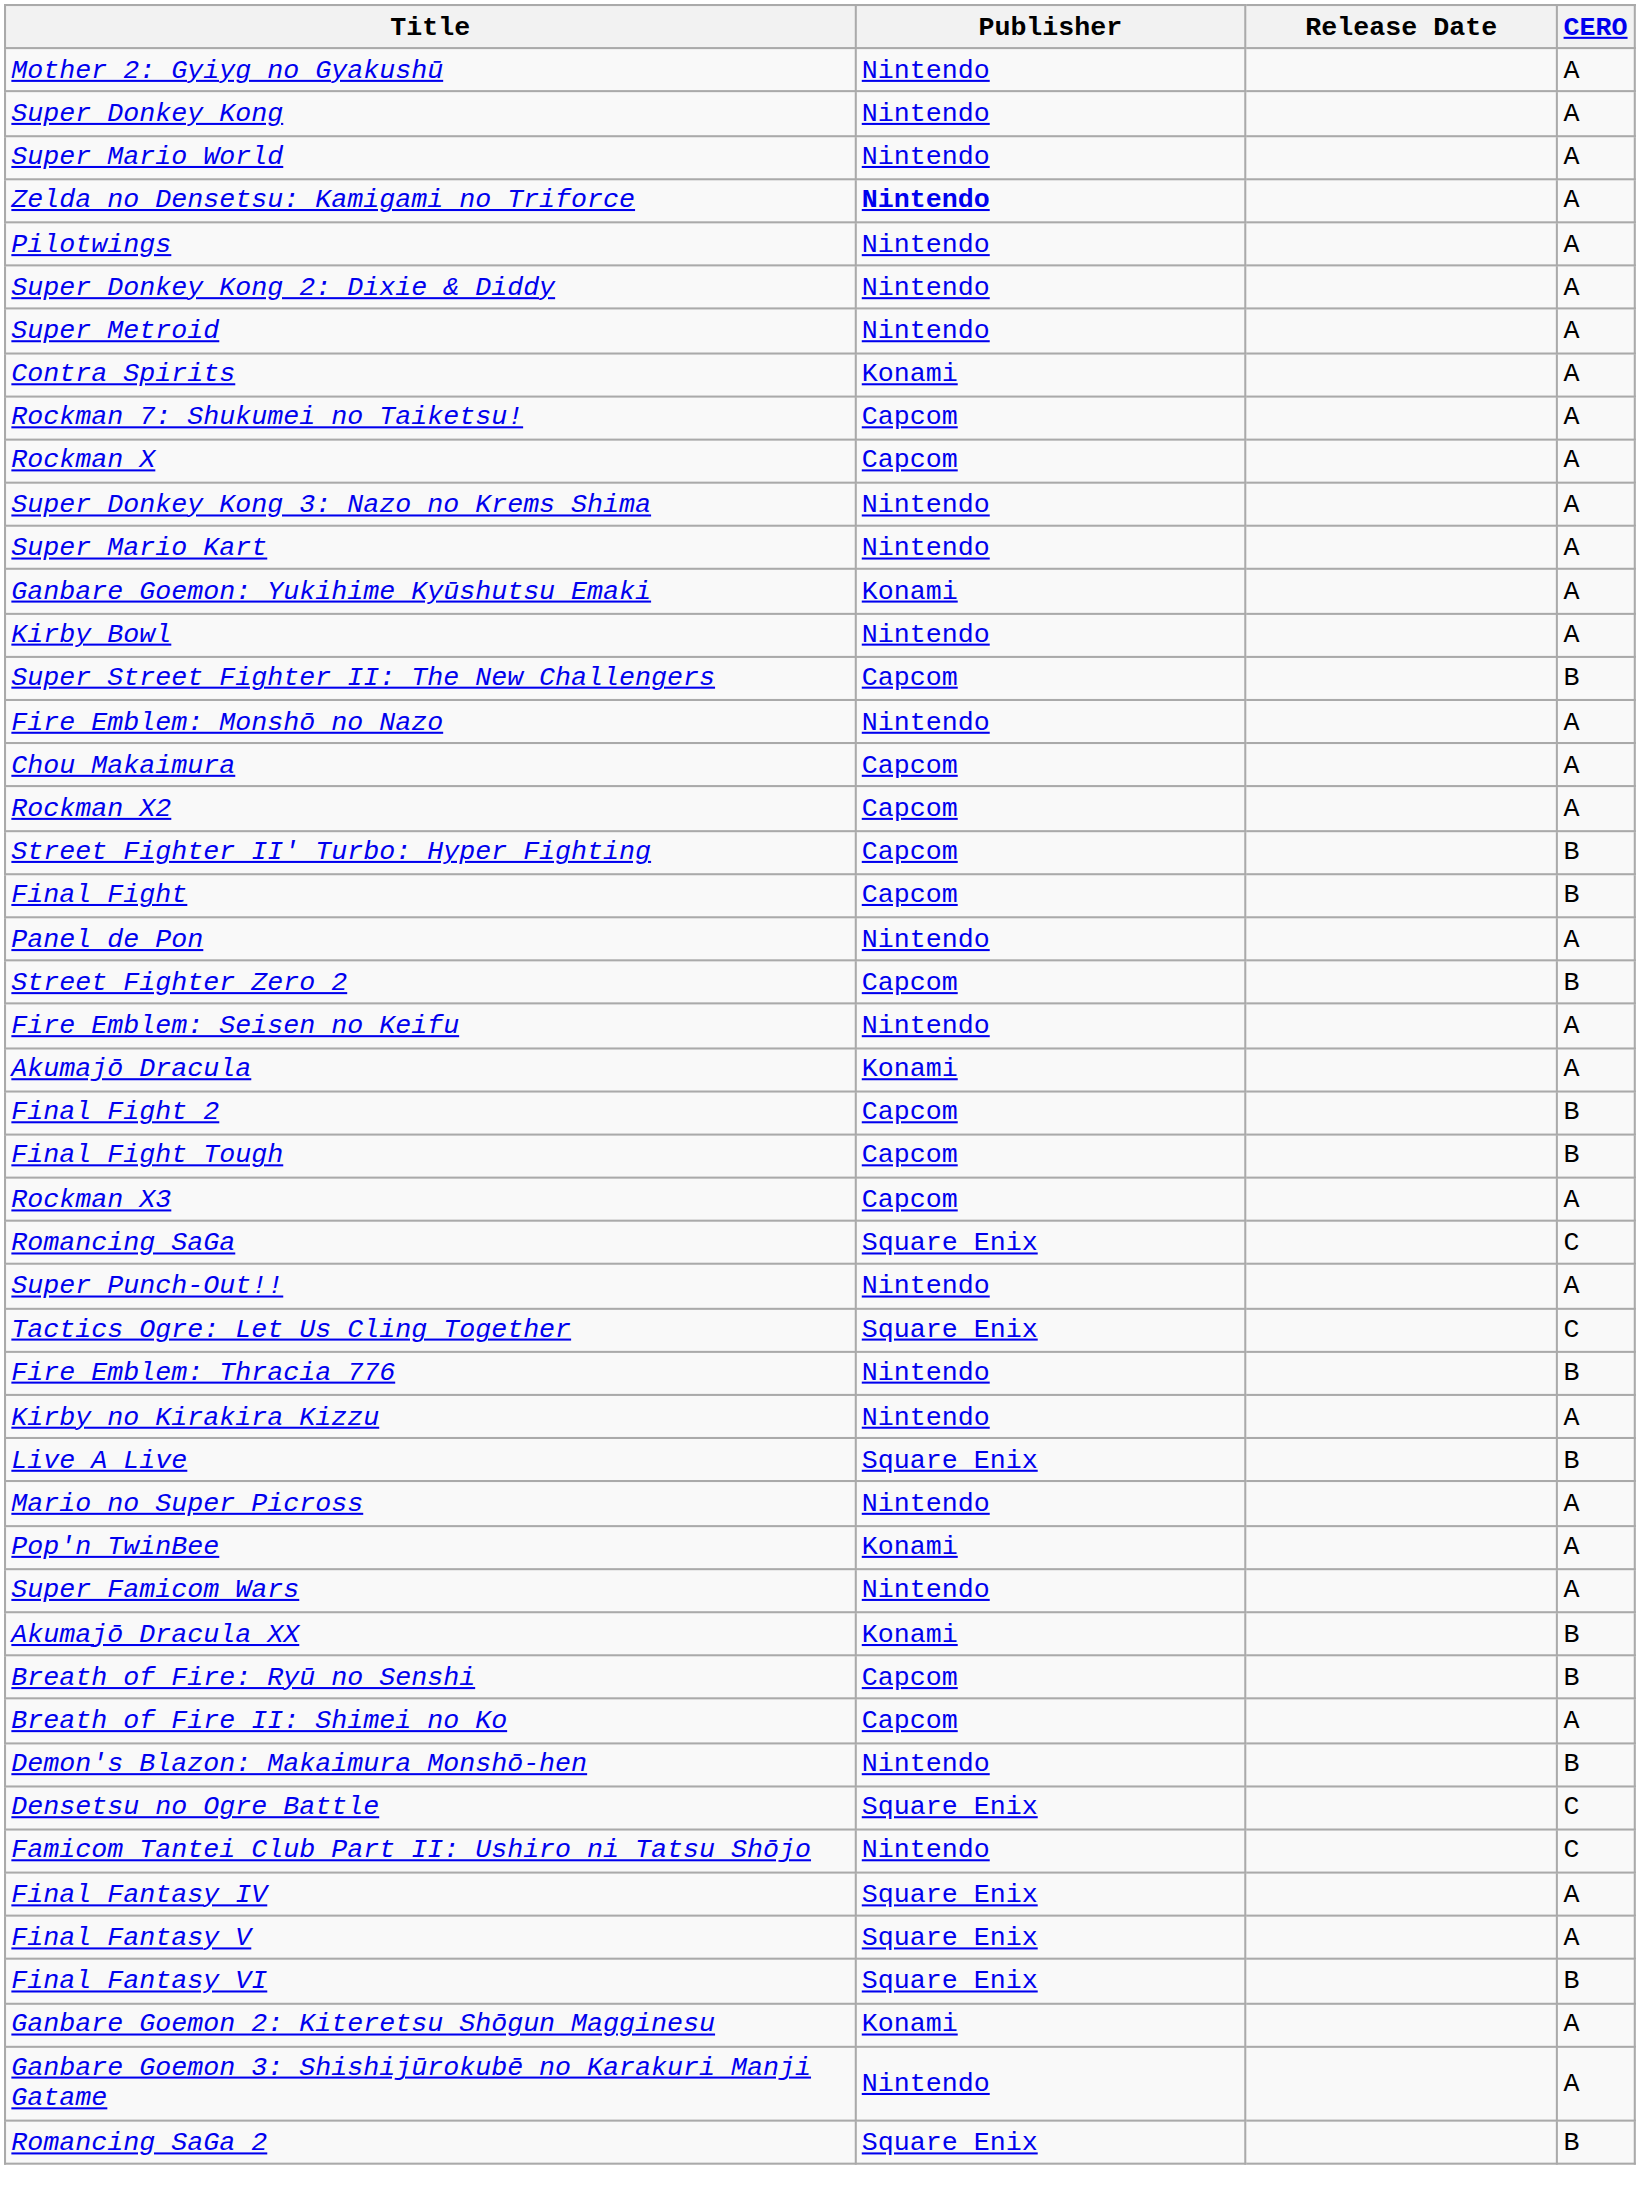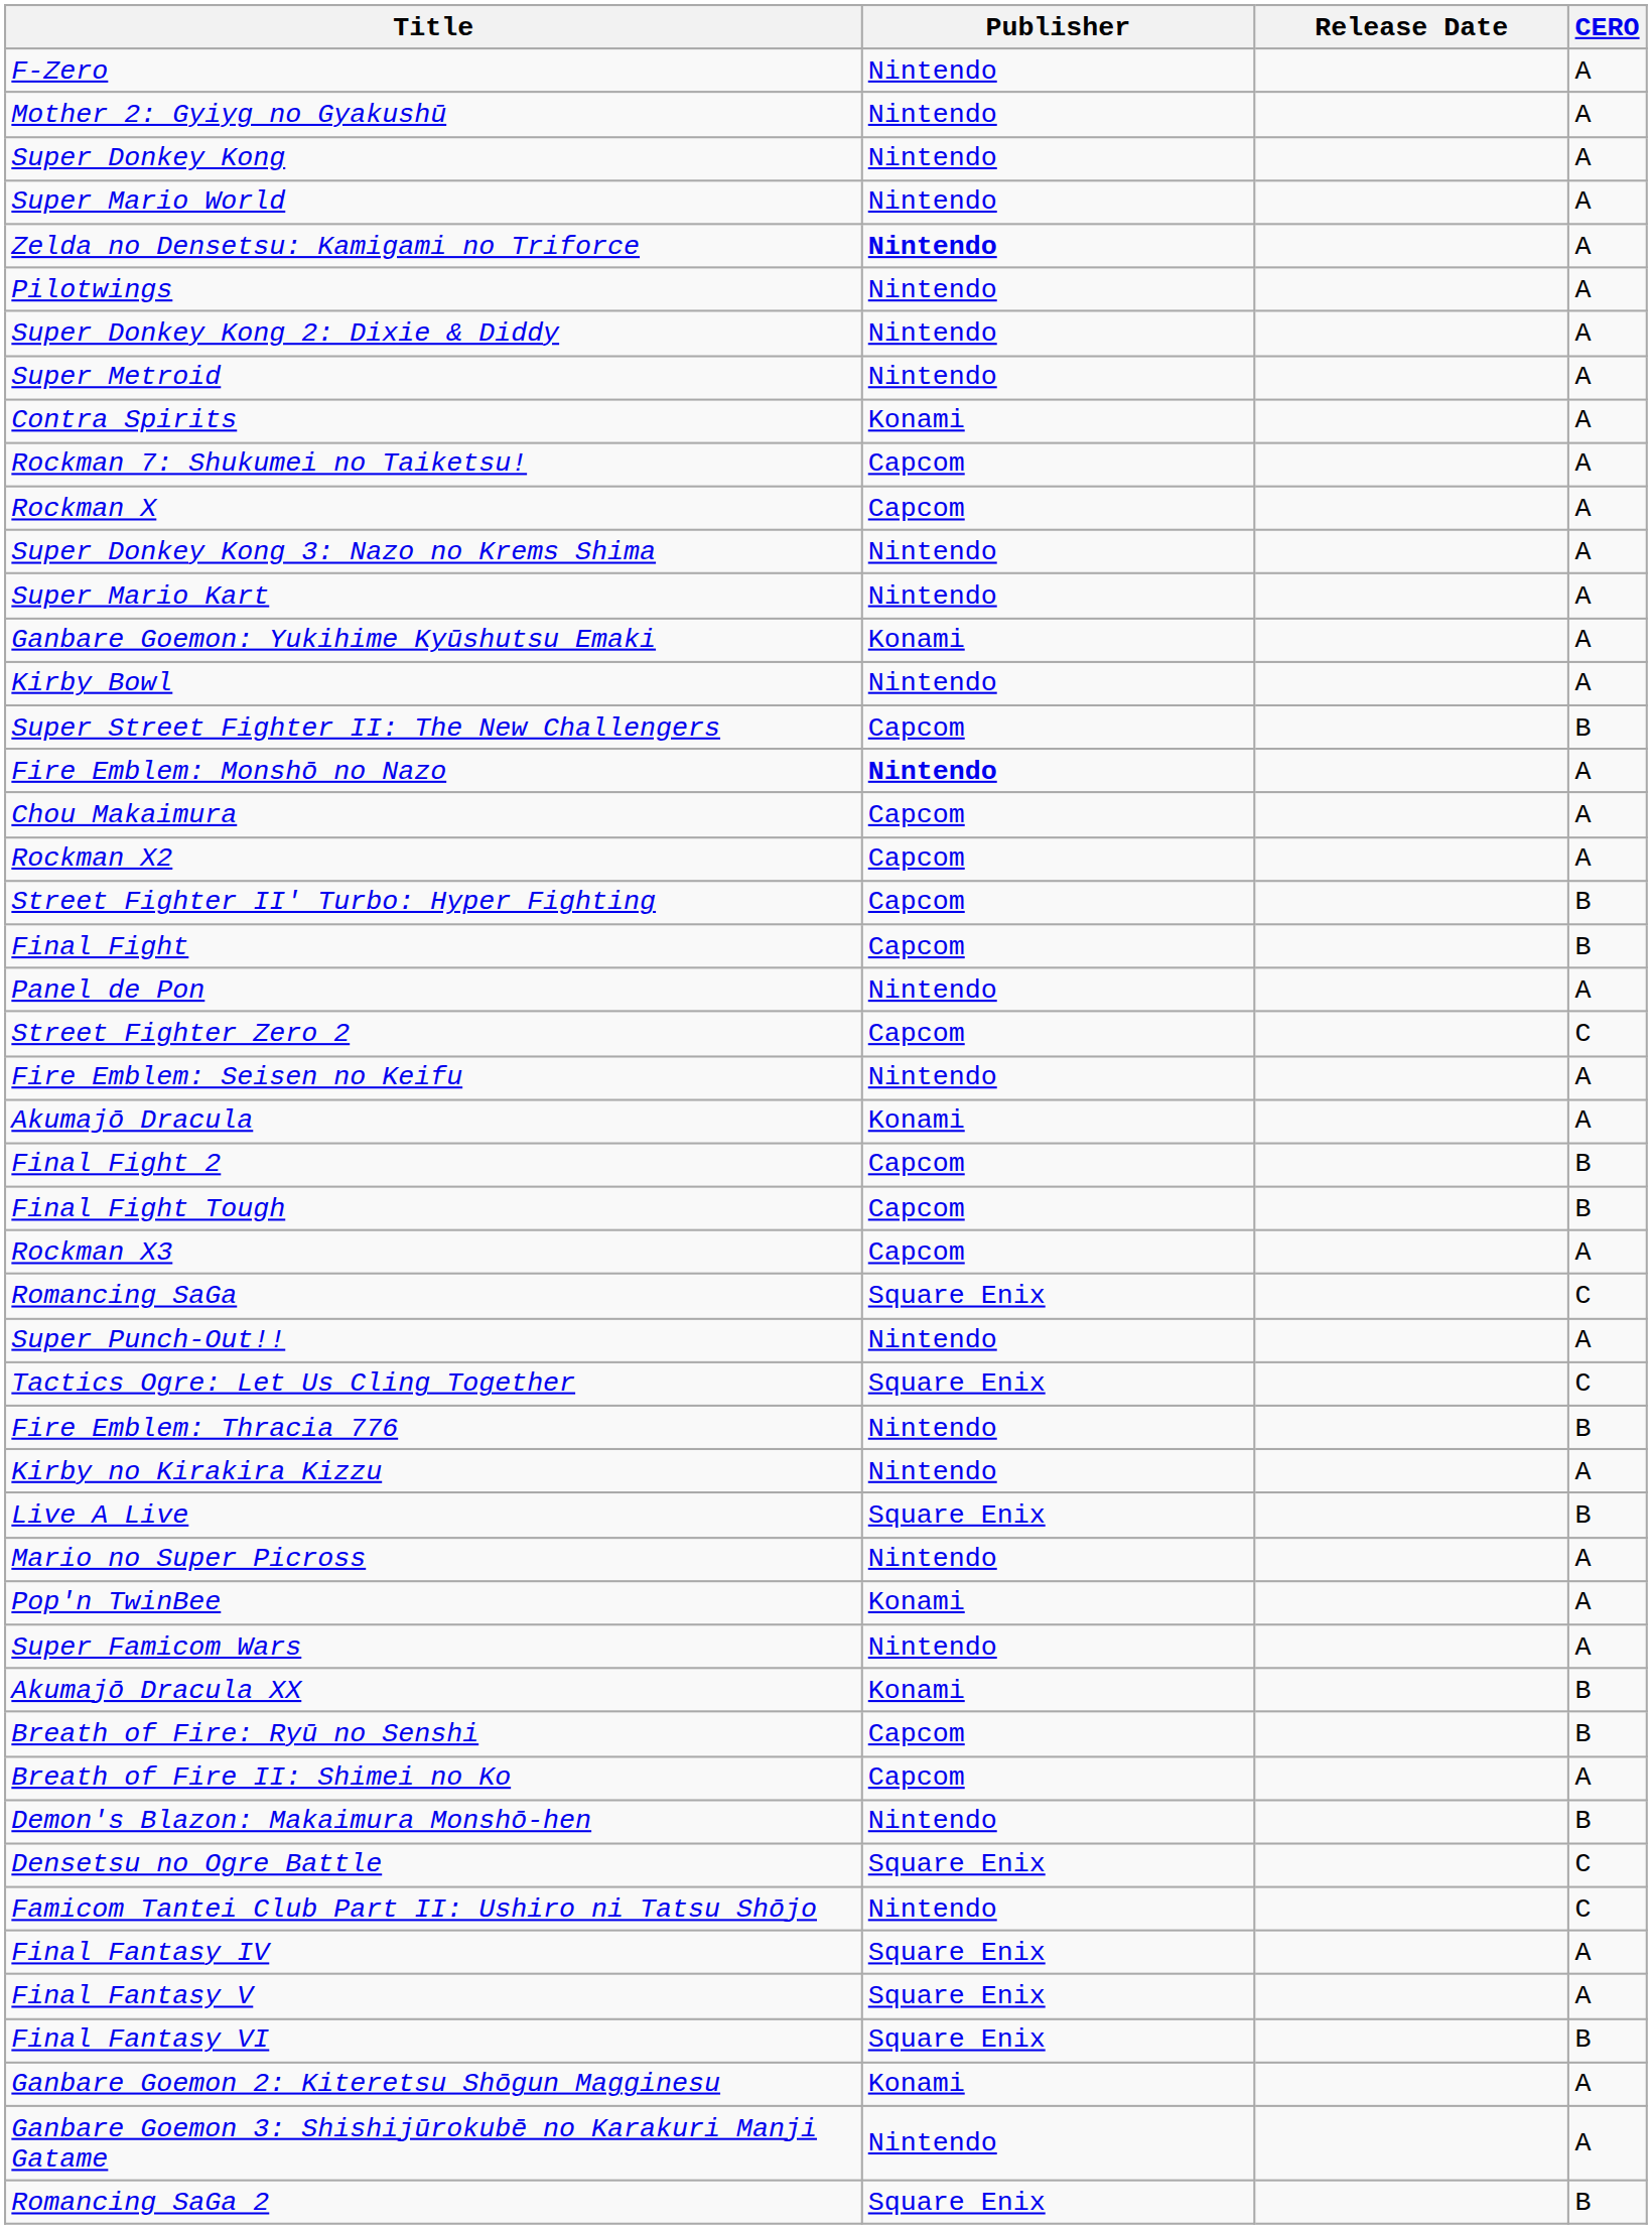 <table class="wikitable sortable" style="width:90%">
 <tr>
 <th width="55%">Title</th>
 <th width="25%">Publisher</th>
 <th width="20%">Release Date</th>
 <th width="10%"><a href='#'>CERO</a></th>
+</tr>
+<tr>
+<td><em><a href='#'>F-Zero</a></em></td>
+<td><a href='#'>Nintendo</a></td>
+<td></td>
+<td>A</td>
 </tr>
 <tr>
 <td><em><a href='#'>Mother 2: Gyiyg no Gyakushū</a></em></td>
 <td><a href='#'>Nintendo</a></td>
 <td></td>
 <td>A</td>
 </tr>
 <tr>
 <td><em><a href='#'>Super Donkey Kong</a></em></td>
 <td><a href='#'>Nintendo</a></td>
 <td></td>
 <td>A</td>
 </tr>
 <tr>
 <td><em><a href='#'>Super Mario World</a></em></td>
 <td><a href='#'>Nintendo</a></td>
 <td></td>
 <td>A</td>
 </tr>
 <tr>
 <td><em><a href='#'>Zelda no Densetsu: Kamigami no Triforce</a></em></td>
 <td><strong><a href='#'>Nintendo</a></strong></td>
 <td></td>
 <td>A</td>
 </tr>
 <tr>
 <td><em><a href='#'>Pilotwings</a></em></td>
 <td><a href='#'>Nintendo</a></td>
 <td></td>
 <td>A</td>
 </tr>
 <tr>
 <td><em><a href='#'>Super Donkey Kong 2: Dixie & Diddy</a></em></td>
 <td><a href='#'>Nintendo</a></td>
 <td></td>
 <td>A</td>
 </tr>
 <tr>
 <td><em><a href='#'>Super Metroid</a></em></td>
 <td><a href='#'>Nintendo</a></td>
 <td></td>
 <td>A</td>
 </tr>
 <tr>
 <td><em><a href='#'>Contra Spirits</a></em></td>
 <td><a href='#'>Konami</a></td>
 <td></td>
 <td>A</td>
 </tr>
 <tr>
 <td><em><a href='#'>Rockman 7: Shukumei no Taiketsu!</a></em></td>
 <td><a href='#'>Capcom</a></td>
 <td></td>
 <td>A</td>
 </tr>
 <tr>
 <td><em><a href='#'>Rockman X</a></em></td>
 <td><a href='#'>Capcom</a></td>
 <td></td>
 <td>A</td>
 </tr>
 <tr>
 <td><em><a href='#'>Super Donkey Kong 3: Nazo no Krems Shima</a></em></td>
 <td><a href='#'>Nintendo</a></td>
 <td></td>
 <td>A</td>
 </tr>
 <tr>
 <td><em><a href='#'>Super Mario Kart</a></em></td>
 <td><a href='#'>Nintendo</a></td>
 <td></td>
 <td>A</td>
 </tr>
 <tr>
 <td><em><a href='#'>Ganbare Goemon: Yukihime Kyūshutsu Emaki</a></em></td>
 <td><a href='#'>Konami</a></td>
 <td></td>
 <td>A</td>
 </tr>
 <tr>
 <td><em><a href='#'>Kirby Bowl</a></em></td>
 <td><a href='#'>Nintendo</a></td>
 <td></td>
 <td>A</td>
 </tr>
 <tr>
 <td><em><a href='#'>Super Street Fighter II: The New Challengers</a></em></td>
 <td><a href='#'>Capcom</a></td>
 <td></td>
 <td>B</td>
 </tr>
 <tr>
 <td><em><a href='#'>Fire Emblem: Monshō no Nazo</a></em></td>
-<td><a href='#'>Nintendo</a></td>
+<td><strong><a href='#'>Nintendo</a></strong></td>
 <td></td>
 <td>A</td>
 </tr>
 <tr>
 <td><em><a href='#'>Chou Makaimura</a></em></td>
 <td><a href='#'>Capcom</a></td>
 <td></td>
 <td>A</td>
 </tr>
 <tr>
 <td><em><a href='#'>Rockman X2</a></em></td>
 <td><a href='#'>Capcom</a></td>
 <td></td>
 <td>A</td>
 </tr>
 <tr>
 <td><em><a href='#'>Street Fighter II′ Turbo: Hyper Fighting</a></em></td>
 <td><a href='#'>Capcom</a></td>
 <td></td>
 <td>B</td>
 </tr>
 <tr>
 <td><em><a href='#'>Final Fight</a></em></td>
 <td><a href='#'>Capcom</a></td>
 <td></td>
 <td>B</td>
 </tr>
 <tr>
 <td><em><a href='#'>Panel de Pon</a></em></td>
 <td><a href='#'>Nintendo</a></td>
 <td></td>
 <td>A</td>
 </tr>
 <tr>
 <td><em><a href='#'>Street Fighter Zero 2</a></em></td>
 <td><a href='#'>Capcom</a></td>
 <td></td>
-<td>B</td>
+<td>C</td>
 </tr>
 <tr>
 <td><em><a href='#'>Fire Emblem: Seisen no Keifu</a></em></td>
 <td><a href='#'>Nintendo</a></td>
 <td></td>
 <td>A</td>
 </tr>
 <tr>
 <td><em><a href='#'>Akumajō Dracula</a></em></td>
 <td><a href='#'>Konami</a></td>
 <td></td>
 <td>A</td>
 </tr>
 <tr>
 <td><em><a href='#'>Final Fight 2</a></em></td>
 <td><a href='#'>Capcom</a></td>
 <td></td>
 <td>B</td>
 </tr>
 <tr>
 <td><em><a href='#'>Final Fight Tough</a></em></td>
 <td><a href='#'>Capcom</a></td>
 <td></td>
 <td>B</td>
 </tr>
 <tr>
 <td><em><a href='#'>Rockman X3</a></em></td>
 <td><a href='#'>Capcom</a></td>
 <td></td>
 <td>A</td>
 </tr>
 <tr>
 <td><em><a href='#'>Romancing SaGa</a></em></td>
 <td><a href='#'>Square Enix</a></td>
 <td></td>
 <td>C</td>
 </tr>
 <tr>
 <td><em><a href='#'>Super Punch-Out!!</a></em></td>
 <td><a href='#'>Nintendo</a></td>
 <td></td>
 <td>A</td>
 </tr>
 <tr>
 <td><em><a href='#'>Tactics Ogre: Let Us Cling Together</a></em></td>
 <td><a href='#'>Square Enix</a></td>
 <td></td>
 <td>C</td>
 </tr>
 <tr>
 <td><em><a href='#'>Fire Emblem: Thracia 776</a></em></td>
 <td><a href='#'>Nintendo</a></td>
 <td></td>
 <td>B</td>
 </tr>
 <tr>
 <td><em><a href='#'>Kirby no Kirakira Kizzu</a></em></td>
 <td><a href='#'>Nintendo</a></td>
 <td></td>
 <td>A</td>
 </tr>
 <tr>
 <td><em><a href='#'>Live A Live</a></em></td>
 <td><a href='#'>Square Enix</a></td>
 <td></td>
 <td>B</td>
 </tr>
 <tr>
 <td><em><a href='#'>Mario no Super Picross</a></em></td>
 <td><a href='#'>Nintendo</a></td>
 <td></td>
 <td>A</td>
 </tr>
 <tr>
 <td><em><a href='#'>Pop'n TwinBee</a></em></td>
 <td><a href='#'>Konami</a></td>
 <td></td>
 <td>A</td>
 </tr>
 <tr>
 <td><em><a href='#'>Super Famicom Wars</a></em></td>
 <td><a href='#'>Nintendo</a></td>
 <td></td>
 <td>A</td>
 </tr>
 <tr>
 <td><em><a href='#'>Akumajō Dracula XX</a></em></td>
 <td><a href='#'>Konami</a></td>
 <td></td>
 <td>B</td>
 </tr>
 <tr>
 <td><em><a href='#'>Breath of Fire: Ryū no Senshi</a></em></td>
 <td><a href='#'>Capcom</a></td>
 <td></td>
 <td>B</td>
 </tr>
 <tr>
 <td><em><a href='#'>Breath of Fire II: Shimei no Ko</a></em></td>
 <td><a href='#'>Capcom</a></td>
 <td></td>
 <td>A</td>
 </tr>
 <tr>
 <td><em><a href='#'>Demon's Blazon: Makaimura Monshō-hen</a></em></td>
 <td><a href='#'>Nintendo</a></td>
 <td></td>
 <td>B</td>
 </tr>
 <tr>
 <td><em><a href='#'>Densetsu no Ogre Battle</a></em></td>
 <td><a href='#'>Square Enix</a></td>
 <td></td>
 <td>C</td>
 </tr>
 <tr>
 <td><em><a href='#'>Famicom Tantei Club Part II: Ushiro ni Tatsu Shōjo</a></em></td>
 <td><a href='#'>Nintendo</a></td>
 <td></td>
 <td>C</td>
 </tr>
 <tr>
 <td><em><a href='#'>Final Fantasy IV</a></em></td>
 <td><a href='#'>Square Enix</a></td>
 <td></td>
 <td>A</td>
 </tr>
 <tr>
 <td><em><a href='#'>Final Fantasy V</a></em></td>
 <td><a href='#'>Square Enix</a></td>
 <td></td>
 <td>A</td>
 </tr>
 <tr>
 <td><em><a href='#'>Final Fantasy VI</a></em></td>
 <td><a href='#'>Square Enix</a></td>
 <td></td>
 <td>B</td>
 </tr>
 <tr>
 <td><em><a href='#'>Ganbare Goemon 2: Kiteretsu Shōgun Magginesu</a></em></td>
 <td><a href='#'>Konami</a></td>
 <td></td>
 <td>A</td>
 </tr>
 <tr>
 <td><em><a href='#'>Ganbare Goemon 3: Shishijūrokubē no Karakuri Manji Gatame</a></em></td>
 <td><a href='#'>Nintendo</a></td>
 <td></td>
 <td>A</td>
 </tr>
 <tr>
 <td><em><a href='#'>Romancing SaGa 2</a></em></td>
 <td><a href='#'>Square Enix</a></td>
 <td></td>
 <td>B</td>
 </tr>
 </table>
